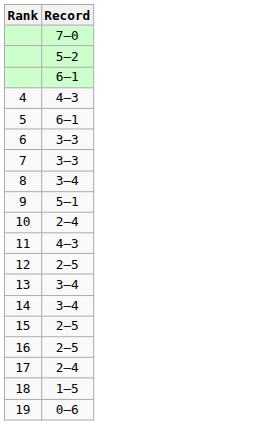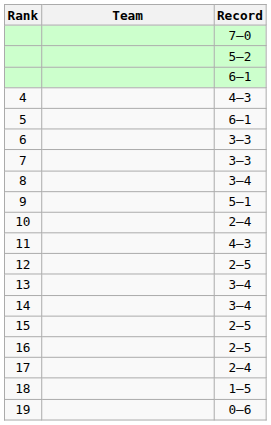 <table class=wikitable style="text-align:center;">
 <tr>
 <th>Rank</th>
+<th width=170>Team</th>
 <th>Record</th>
 </tr>
 <tr bgcolor=ccffcc>
 <td></td>
+<td align=left></td>
 <td>7–0</td>
 </tr>
 <tr bgcolor=ccffcc>
 <td></td>
+<td align=left></td>
 <td>5–2</td>
 </tr>
 <tr bgcolor=ccffcc>
 <td></td>
+<td align=left></td>
 <td>6–1</td>
 </tr>
 <tr>
 <td>4</td>
+<td align=left></td>
 <td>4–3</td>
 </tr>
 <tr>
 <td>5</td>
+<td align=left></td>
 <td>6–1</td>
 </tr>
 <tr>
 <td>6</td>
+<td align=left></td>
 <td>3–3</td>
 </tr>
 <tr>
 <td>7</td>
+<td align=left></td>
 <td>3–3</td>
 </tr>
 <tr>
 <td>8</td>
+<td align=left></td>
 <td>3–4</td>
 </tr>
 <tr>
 <td>9</td>
+<td align=left></td>
 <td>5–1</td>
 </tr>
 <tr>
 <td>10</td>
+<td align=left></td>
 <td>2–4</td>
 </tr>
 <tr>
 <td>11</td>
+<td align=left></td>
 <td>4–3</td>
 </tr>
 <tr>
 <td>12</td>
+<td align=left></td>
 <td>2–5</td>
 </tr>
 <tr>
 <td>13</td>
+<td align=left></td>
 <td>3–4</td>
 </tr>
 <tr>
 <td>14</td>
+<td align=left></td>
 <td>3–4</td>
 </tr>
 <tr>
 <td>15</td>
+<td align=left></td>
 <td>2–5</td>
 </tr>
 <tr>
 <td>16</td>
+<td align=left></td>
 <td>2–5</td>
 </tr>
 <tr>
 <td>17</td>
+<td align=left></td>
 <td>2–4</td>
 </tr>
 <tr>
 <td>18</td>
+<td align=left></td>
 <td>1–5</td>
 </tr>
 <tr>
 <td>19</td>
+<td align=left></td>
 <td>0–6</td>
 </tr>
 </table>
